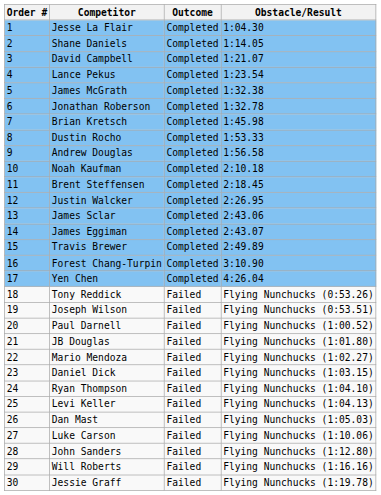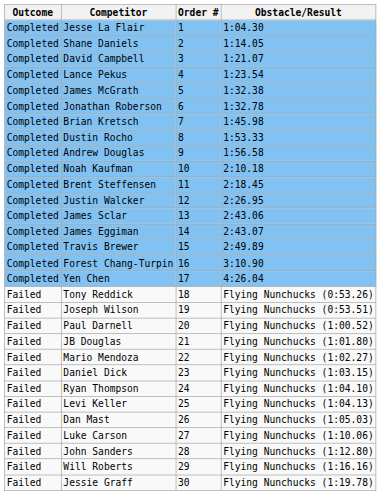 <table class="wikitable sortable">
 <tr>
+<th>Outcome</th>
+<th>Competitor</th>
 <th>Order #</th>
-<th>Competitor</th>
-<th>Outcome</th>
 <th>Obstacle/Result</th>
 </tr>
 <tr style="background-color:#82c2f2">
+<td>Completed</td>
+<td>Jesse La Flair</td>
 <td>1</td>
-<td>Jesse La Flair</td>
-<td>Completed</td>
 <td>1:04.30</td>
 </tr>
 <tr style="background-color:#82c2f2">
+<td>Completed</td>
+<td>Shane Daniels</td>
 <td>2</td>
-<td>Shane Daniels</td>
-<td>Completed</td>
 <td>1:14.05</td>
 </tr>
 <tr style="background-color:#82c2f2">
+<td>Completed</td>
+<td>David Campbell</td>
 <td>3</td>
-<td>David Campbell</td>
-<td>Completed</td>
 <td>1:21.07</td>
 </tr>
 <tr style="background-color:#82c2f2">
+<td>Completed</td>
+<td>Lance Pekus</td>
 <td>4</td>
-<td>Lance Pekus</td>
-<td>Completed</td>
 <td>1:23.54</td>
 </tr>
 <tr style="background-color:#82c2f2">
+<td>Completed</td>
+<td>James McGrath</td>
 <td>5</td>
-<td>James McGrath</td>
-<td>Completed</td>
 <td>1:32.38</td>
 </tr>
 <tr style="background-color:#82c2f2">
+<td>Completed</td>
+<td>Jonathan Roberson</td>
 <td>6</td>
-<td>Jonathan Roberson</td>
-<td>Completed</td>
 <td>1:32.78</td>
 </tr>
 <tr style="background-color:#82c2f2">
+<td>Completed</td>
+<td>Brian Kretsch</td>
 <td>7</td>
-<td>Brian Kretsch</td>
-<td>Completed</td>
 <td>1:45.98</td>
 </tr>
 <tr style="background-color:#82c2f2">
+<td>Completed</td>
+<td>Dustin Rocho</td>
 <td>8</td>
-<td>Dustin Rocho</td>
-<td>Completed</td>
 <td>1:53.33</td>
 </tr>
 <tr style="background-color:#82c2f2">
+<td>Completed</td>
+<td>Andrew Douglas</td>
 <td>9</td>
-<td>Andrew Douglas</td>
-<td>Completed</td>
 <td>1:56.58</td>
 </tr>
 <tr style="background-color:#82c2f2">
+<td>Completed</td>
+<td>Noah Kaufman</td>
 <td>10</td>
-<td>Noah Kaufman</td>
-<td>Completed</td>
 <td>2:10.18</td>
 </tr>
 <tr style="background-color:#82c2f2">
+<td>Completed</td>
+<td>Brent Steffensen</td>
 <td>11</td>
-<td>Brent Steffensen</td>
-<td>Completed</td>
 <td>2:18.45</td>
 </tr>
 <tr style="background-color:#82c2f2">
+<td>Completed</td>
+<td>Justin Walcker</td>
 <td>12</td>
-<td>Justin Walcker</td>
-<td>Completed</td>
 <td>2:26.95</td>
 </tr>
 <tr style="background-color:#82c2f2">
+<td>Completed</td>
+<td>James Sclar</td>
 <td>13</td>
-<td>James Sclar</td>
-<td>Completed</td>
 <td>2:43.06</td>
 </tr>
 <tr style="background-color:#82c2f2">
+<td>Completed</td>
+<td>James Eggiman</td>
 <td>14</td>
-<td>James Eggiman</td>
-<td>Completed</td>
 <td>2:43.07</td>
 </tr>
 <tr style="background-color:#82c2f2">
+<td>Completed</td>
+<td>Travis Brewer</td>
 <td>15</td>
-<td>Travis Brewer</td>
-<td>Completed</td>
 <td>2:49.89</td>
 </tr>
 <tr style="background-color:#82c2f2">
+<td>Completed</td>
+<td>Forest Chang-Turpin</td>
 <td>16</td>
-<td>Forest Chang-Turpin</td>
-<td>Completed</td>
 <td>3:10.90</td>
 </tr>
 <tr style="background-color:#82c2f2">
+<td>Completed</td>
+<td>Yen Chen</td>
 <td>17</td>
-<td>Yen Chen</td>
-<td>Completed</td>
 <td>4:26.04</td>
 </tr>
 <tr>
+<td>Failed</td>
+<td>Tony Reddick</td>
 <td>18</td>
-<td>Tony Reddick</td>
-<td>Failed</td>
 <td>Flying Nunchucks (0:53.26)</td>
 </tr>
 <tr>
+<td>Failed</td>
+<td>Joseph Wilson</td>
 <td>19</td>
-<td>Joseph Wilson</td>
-<td>Failed</td>
 <td>Flying Nunchucks (0:53.51)</td>
 </tr>
 <tr>
+<td>Failed</td>
+<td>Paul Darnell</td>
 <td>20</td>
-<td>Paul Darnell</td>
-<td>Failed</td>
 <td>Flying Nunchucks (1:00.52)</td>
 </tr>
 <tr>
+<td>Failed</td>
+<td>JB Douglas</td>
 <td>21</td>
-<td>JB Douglas</td>
-<td>Failed</td>
 <td>Flying Nunchucks (1:01.80)</td>
 </tr>
 <tr>
+<td>Failed</td>
+<td>Mario Mendoza</td>
 <td>22</td>
-<td>Mario Mendoza</td>
-<td>Failed</td>
 <td>Flying Nunchucks (1:02.27)</td>
 </tr>
 <tr>
+<td>Failed</td>
+<td>Daniel Dick</td>
 <td>23</td>
-<td>Daniel Dick</td>
-<td>Failed</td>
 <td>Flying Nunchucks (1:03.15)</td>
 </tr>
 <tr>
+<td>Failed</td>
+<td>Ryan Thompson</td>
 <td>24</td>
-<td>Ryan Thompson</td>
-<td>Failed</td>
 <td>Flying Nunchucks (1:04.10)</td>
 </tr>
 <tr>
+<td>Failed</td>
+<td>Levi Keller</td>
 <td>25</td>
-<td>Levi Keller</td>
-<td>Failed</td>
 <td>Flying Nunchucks (1:04.13)</td>
 </tr>
 <tr>
+<td>Failed</td>
+<td>Dan Mast</td>
 <td>26</td>
-<td>Dan Mast</td>
-<td>Failed</td>
 <td>Flying Nunchucks (1:05.03)</td>
 </tr>
 <tr>
+<td>Failed</td>
+<td>Luke Carson</td>
 <td>27</td>
-<td>Luke Carson</td>
-<td>Failed</td>
 <td>Flying Nunchucks (1:10.06)</td>
 </tr>
 <tr>
+<td>Failed</td>
+<td>John Sanders</td>
 <td>28</td>
-<td>John Sanders</td>
-<td>Failed</td>
 <td>Flying Nunchucks (1:12.80)</td>
 </tr>
 <tr>
+<td>Failed</td>
+<td>Will Roberts</td>
 <td>29</td>
-<td>Will Roberts</td>
-<td>Failed</td>
 <td>Flying Nunchucks (1:16.16)</td>
 </tr>
 <tr>
+<td>Failed</td>
+<td>Jessie Graff</td>
 <td>30</td>
-<td>Jessie Graff</td>
-<td>Failed</td>
 <td>Flying Nunchucks (1:19.78)</td>
 </tr>
 </table>
